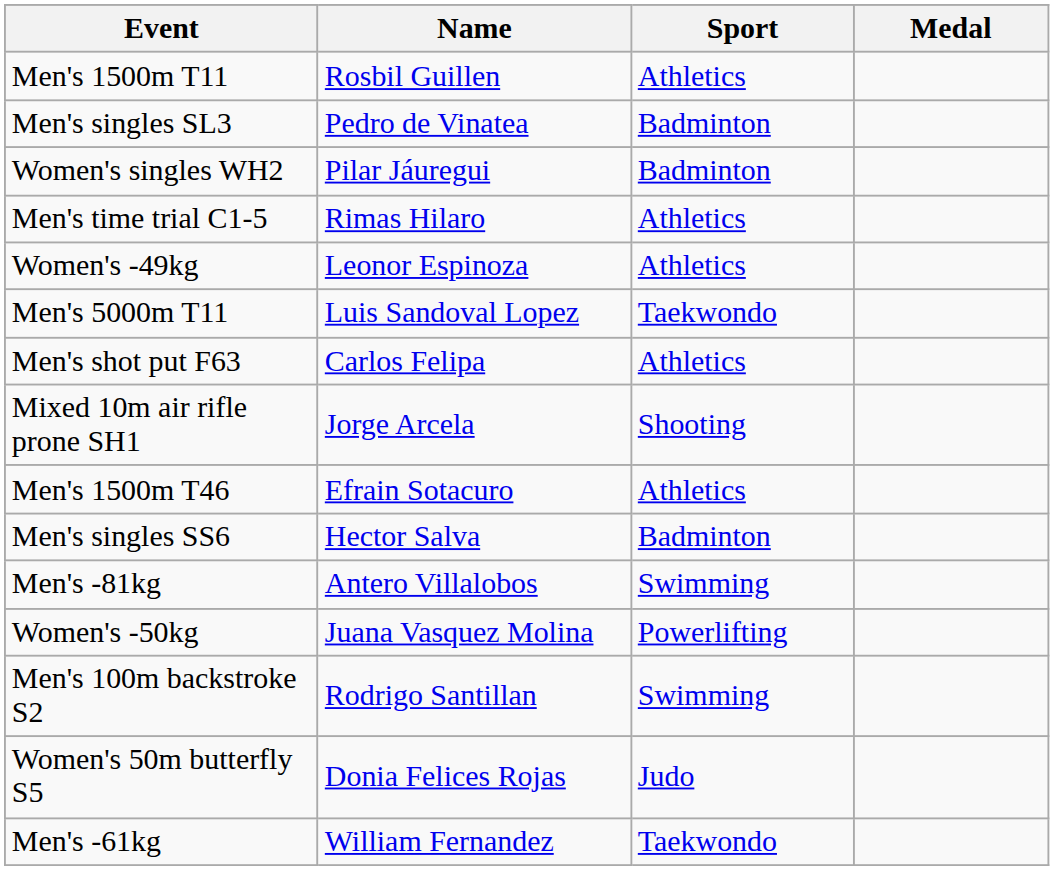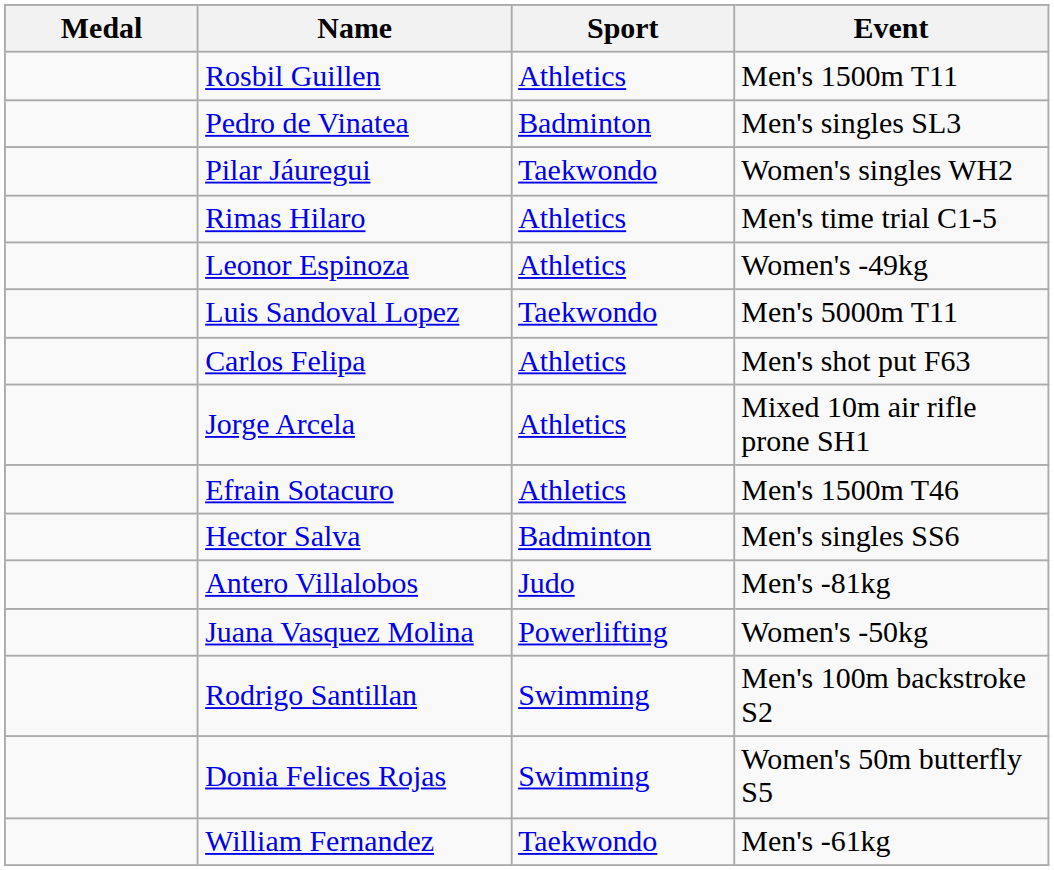 <table class="wikitable">
 <tr>
-<th style="width:10em">Event</th>
+<th style="width:6em">Medal</th>
 <th style="width:10em">Name</th>
 <th style="width:7em">Sport</th>
-<th style="width:6em">Medal</th>
+<th style="width:10em">Event</th>
 </tr>
 <tr>
-<td>Men's 1500m T11</td>
+<td></td>
 <td><a href='#'>Rosbil Guillen</a></td>
 <td><a href='#'>Athletics</a></td>
-<td></td>
+<td>Men's 1500m T11</td>
 </tr>
 <tr>
-<td>Men's singles SL3</td>
+<td></td>
 <td><a href='#'>Pedro de Vinatea</a></td>
 <td><a href='#'>Badminton</a></td>
-<td></td>
+<td>Men's singles SL3</td>
 </tr>
 <tr>
+<td></td>
+<td><a href='#'>Pilar Jáuregui</a></td>
+<td><a href='#'>Taekwondo</a></td>
 <td>Women's singles WH2</td>
-<td><a href='#'>Pilar Jáuregui</a></td>
-<td><a href='#'>Badminton</a></td>
-<td></td>
 </tr>
 <tr>
-<td>Men's time trial C1-5</td>
+<td></td>
 <td><a href='#'>Rimas Hilaro</a></td>
 <td><a href='#'>Athletics</a></td>
-<td></td>
+<td>Men's time trial C1-5</td>
 </tr>
 <tr>
-<td>Women's -49kg</td>
+<td></td>
 <td><a href='#'>Leonor Espinoza</a></td>
 <td><a href='#'>Athletics</a></td>
-<td></td>
+<td>Women's -49kg</td>
 </tr>
 <tr>
-<td>Men's 5000m T11</td>
+<td></td>
 <td><a href='#'>Luis Sandoval Lopez</a></td>
 <td><a href='#'>Taekwondo</a></td>
-<td></td>
+<td>Men's 5000m T11</td>
 </tr>
 <tr>
-<td>Men's shot put F63</td>
+<td></td>
 <td><a href='#'>Carlos Felipa</a></td>
 <td><a href='#'>Athletics</a></td>
-<td></td>
+<td>Men's shot put F63</td>
 </tr>
 <tr>
+<td></td>
+<td><a href='#'>Jorge Arcela</a></td>
+<td><a href='#'>Athletics</a></td>
 <td>Mixed 10m air rifle prone SH1</td>
-<td><a href='#'>Jorge Arcela</a></td>
-<td><a href='#'>Shooting</a></td>
-<td></td>
 </tr>
 <tr>
-<td>Men's 1500m T46</td>
+<td></td>
 <td><a href='#'>Efrain Sotacuro</a></td>
 <td><a href='#'>Athletics</a></td>
-<td></td>
+<td>Men's 1500m T46</td>
 </tr>
 <tr>
-<td>Men's singles SS6</td>
+<td></td>
 <td><a href='#'>Hector Salva</a></td>
 <td><a href='#'>Badminton</a></td>
-<td></td>
+<td>Men's singles SS6</td>
 </tr>
 <tr>
+<td></td>
+<td><a href='#'>Antero Villalobos</a></td>
+<td><a href='#'>Judo</a></td>
 <td>Men's -81kg</td>
-<td><a href='#'>Antero Villalobos</a></td>
-<td><a href='#'>Swimming</a></td>
-<td></td>
 </tr>
 <tr>
-<td>Women's -50kg</td>
+<td></td>
 <td><a href='#'>Juana Vasquez Molina</a></td>
 <td><a href='#'>Powerlifting</a></td>
-<td></td>
+<td>Women's -50kg</td>
 </tr>
 <tr>
-<td>Men's 100m backstroke S2</td>
+<td></td>
 <td><a href='#'>Rodrigo Santillan</a></td>
 <td><a href='#'>Swimming</a></td>
-<td></td>
+<td>Men's 100m backstroke S2</td>
 </tr>
 <tr>
+<td></td>
+<td><a href='#'>Donia Felices Rojas</a></td>
+<td><a href='#'>Swimming</a></td>
 <td>Women's 50m butterfly S5</td>
-<td><a href='#'>Donia Felices Rojas</a></td>
-<td><a href='#'>Judo</a></td>
-<td></td>
 </tr>
 <tr>
-<td>Men's -61kg</td>
+<td></td>
 <td><a href='#'>William Fernandez</a></td>
 <td><a href='#'>Taekwondo</a></td>
-<td></td>
+<td>Men's -61kg</td>
 </tr>
 </table>
